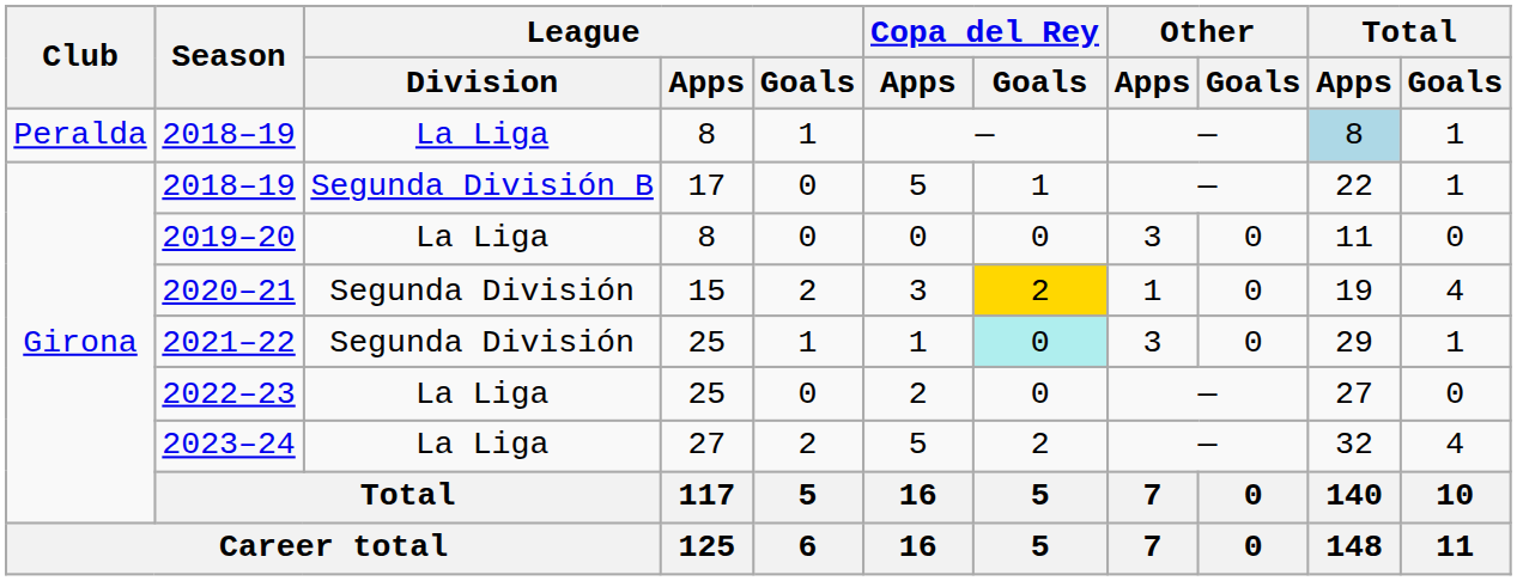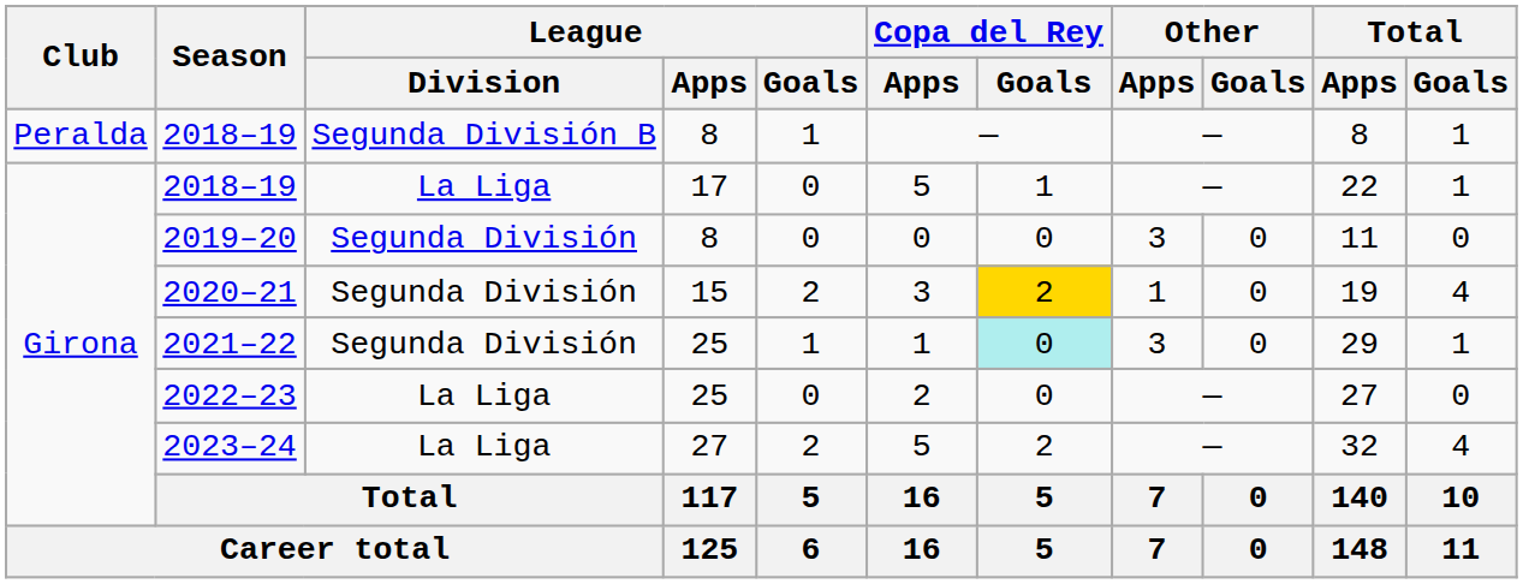 <table class="wikitable" style="text-align: center">
 <tr>
 <th rowspan="2">Club</th>
 <th rowspan="2">Season</th>
 <th colspan="3">League</th>
 <th colspan="2"><a href='#'>Copa del Rey</a></th>
 <th colspan="2">Other</th>
 <th colspan="2">Total</th>
 </tr>
 <tr>
 <th>Division</th>
 <th>Apps</th>
 <th>Goals</th>
 <th>Apps</th>
 <th>Goals</th>
 <th>Apps</th>
 <th>Goals</th>
 <th>Apps</th>
 <th>Goals</th>
 </tr>
 <tr>
 <td><a href='#'>Peralda</a></td>
 <td><a href='#'>2018–19</a></td>
-<td><a href='#'>La Liga</a></td>
+<td><a href='#'>Segunda División B</a></td>
 <td>8</td>
 <td>1</td>
 <td colspan="2">—</td>
 <td colspan="2">—</td>
-<td style="background: lightblue;">8</td>
+<td>8</td>
 <td>1</td>
 </tr>
 <tr>
 <td rowspan="7"><a href='#'>Girona</a></td>
 <td><a href='#'>2018–19</a></td>
-<td><a href='#'>Segunda División B</a></td>
+<td><a href='#'>La Liga</a></td>
 <td>17</td>
 <td>0</td>
 <td>5</td>
 <td>1</td>
 <td colspan="2">—</td>
 <td>22</td>
 <td>1</td>
 </tr>
 <tr>
 <td><a href='#'>2019–20</a></td>
-<td>La Liga</td>
+<td><a href='#'>Segunda División</a></td>
 <td>8</td>
 <td>0</td>
 <td>0</td>
 <td>0</td>
 <td>3</td>
 <td>0</td>
 <td>11</td>
 <td>0</td>
 </tr>
 <tr>
 <td><a href='#'>2020–21</a></td>
 <td>Segunda División</td>
 <td>15</td>
 <td>2</td>
 <td>3</td>
 <td style="background: gold;">2</td>
 <td>1</td>
 <td>0</td>
 <td>19</td>
 <td>4</td>
 </tr>
 <tr>
 <td><a href='#'>2021–22</a></td>
 <td>Segunda División</td>
 <td>25</td>
 <td>1</td>
 <td>1</td>
 <td style="background: paleturquoise;">0</td>
 <td>3</td>
 <td>0</td>
 <td>29</td>
 <td>1</td>
 </tr>
 <tr>
 <td><a href='#'>2022–23</a></td>
 <td>La Liga</td>
 <td>25</td>
 <td>0</td>
 <td>2</td>
 <td>0</td>
 <td colspan="2">—</td>
 <td>27</td>
 <td>0</td>
 </tr>
 <tr>
 <td><a href='#'>2023–24</a></td>
 <td>La Liga</td>
 <td>27</td>
 <td>2</td>
 <td>5</td>
 <td>2</td>
 <td colspan="2">—</td>
 <td>32</td>
 <td>4</td>
 </tr>
 <tr>
 <th colspan="2">Total</th>
 <th>117</th>
 <th>5</th>
 <th>16</th>
 <th>5</th>
 <th>7</th>
 <th>0</th>
 <th>140</th>
 <th>10</th>
 </tr>
 <tr>
 <th colspan="3">Career total</th>
 <th>125</th>
 <th>6</th>
 <th>16</th>
 <th>5</th>
 <th>7</th>
 <th>0</th>
 <th>148</th>
 <th>11</th>
 </tr>
 </table>
